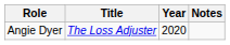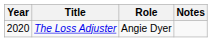 <table class="wikitable unsortable">
 <tr>
+<th>Year</th>
+<th>Title</th>
 <th>Role</th>
-<th>Title</th>
-<th>Year</th>
 <th class="unsortable">Notes</th>
 </tr>
 <tr>
+<td>2020</td>
+<td><em><a href='#'>The Loss Adjuster</a></em></td>
 <td>Angie Dyer</td>
-<td><em><a href='#'>The Loss Adjuster</a></em></td>
-<td>2020</td>
 <td></td>
 </tr>
 </table>
